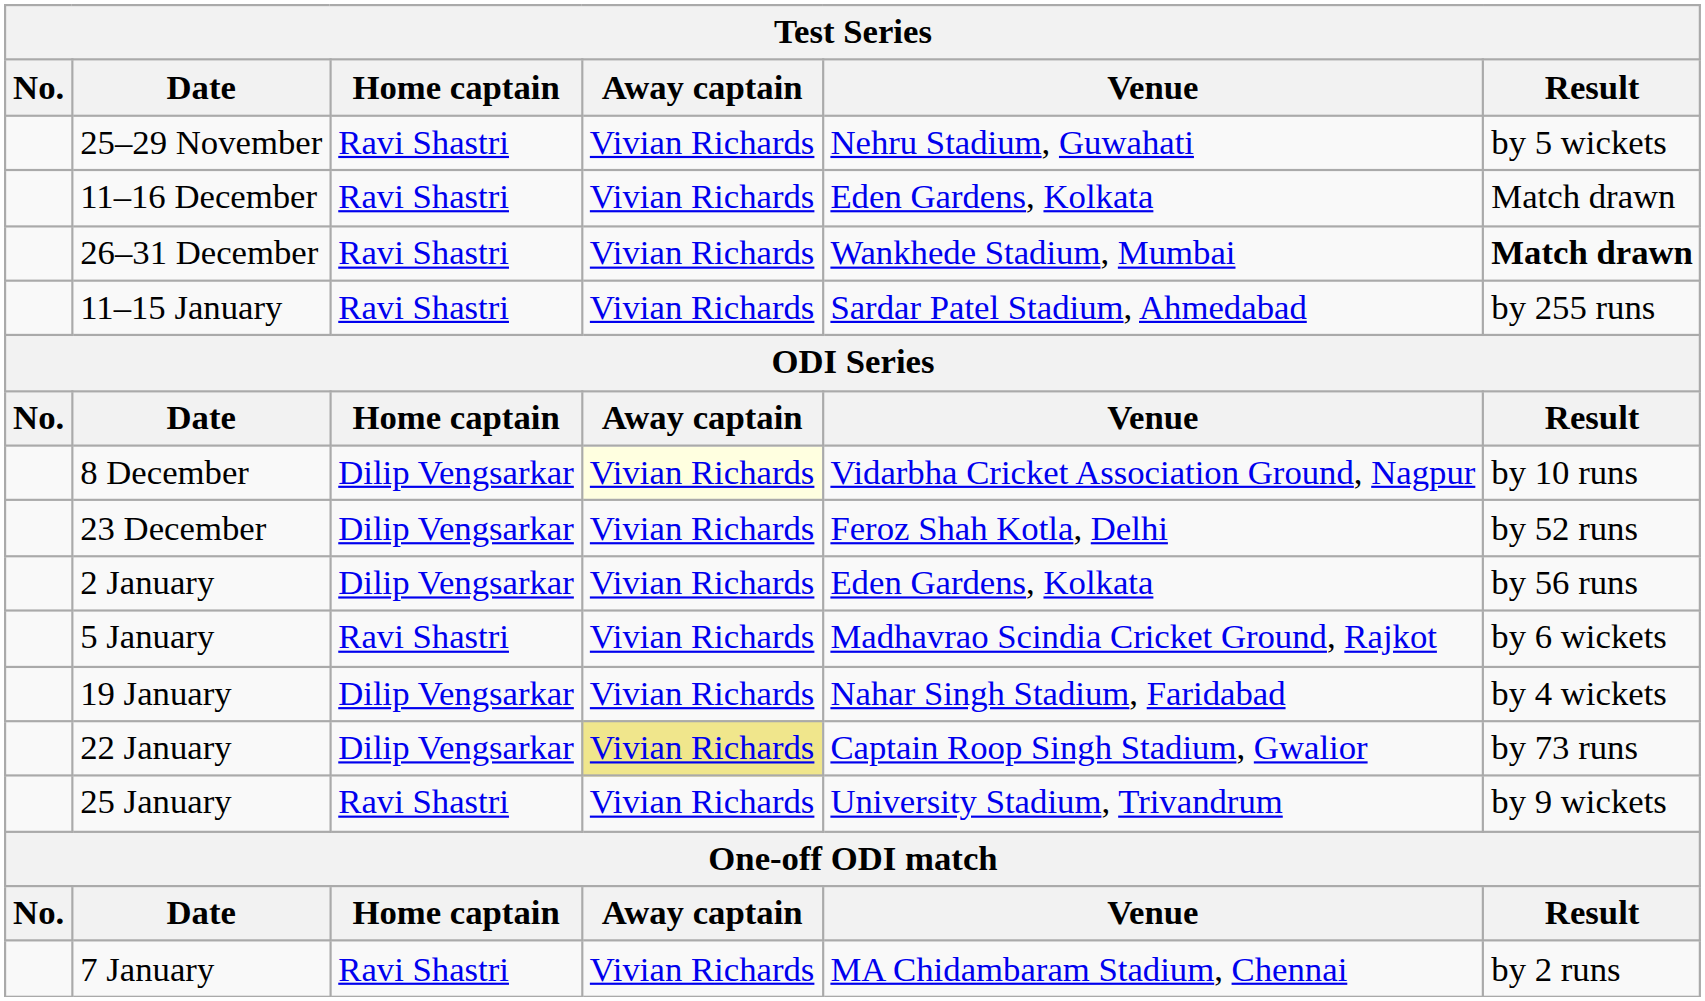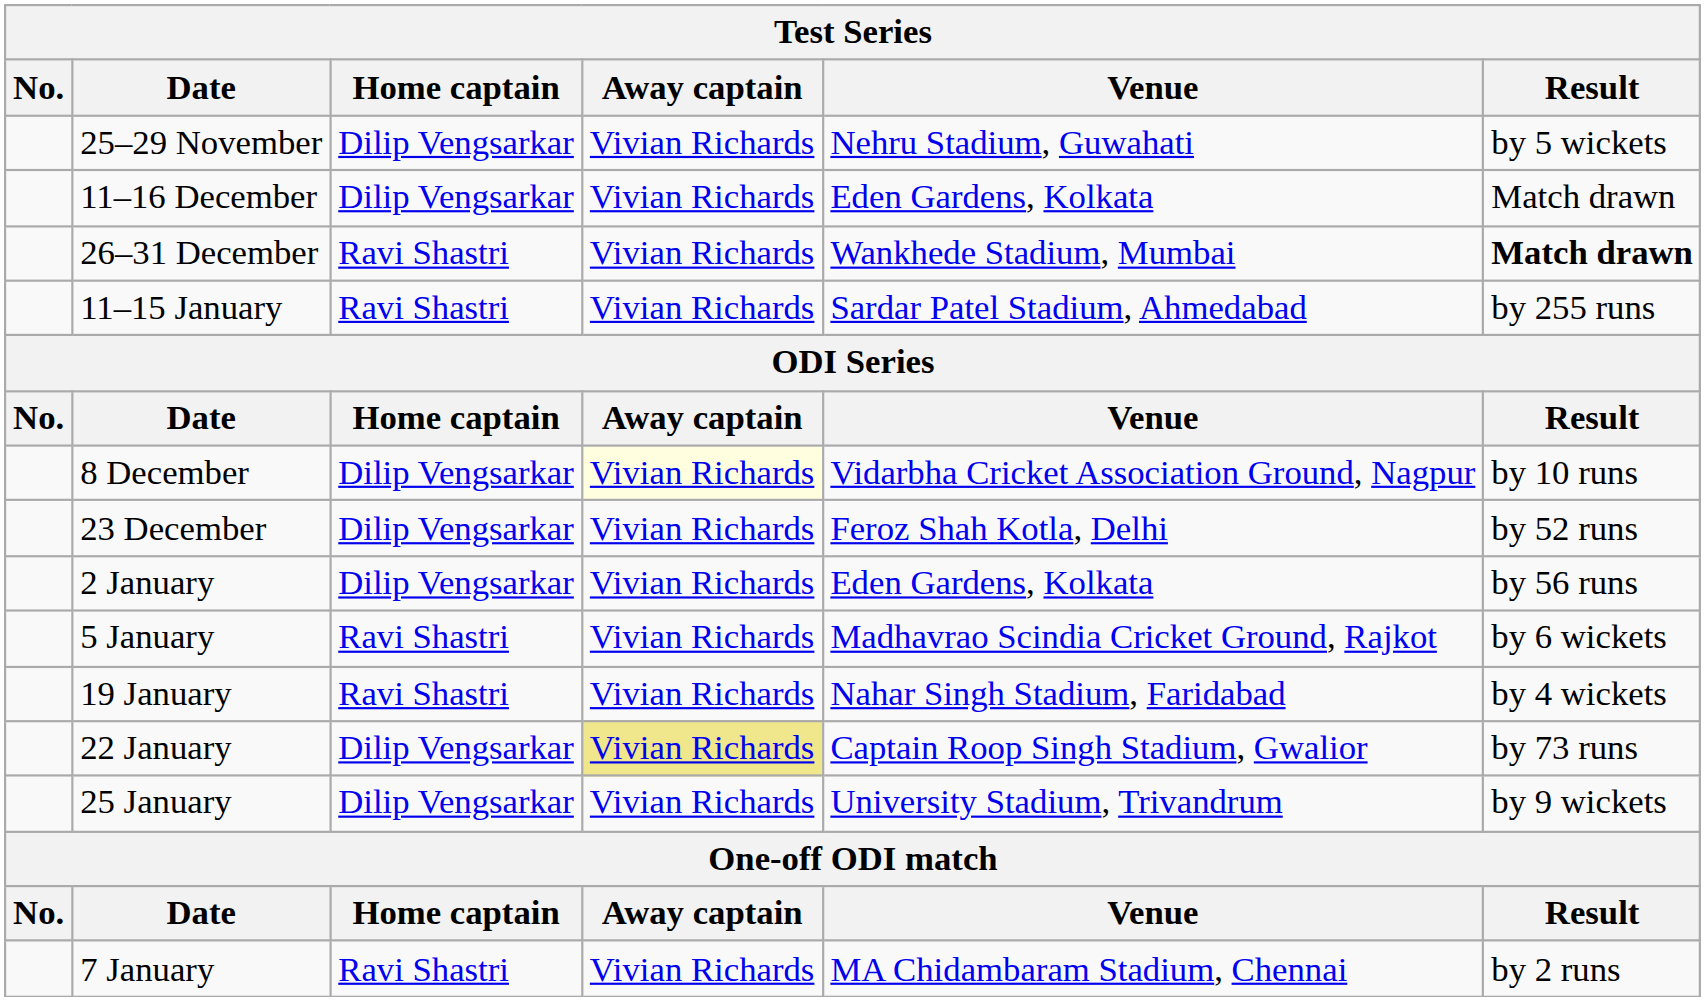 <table class="wikitable">
 <tr>
 <th colspan="9">Test Series</th>
 </tr>
 <tr>
 <th>No.</th>
 <th>Date</th>
 <th>Home captain</th>
 <th>Away captain</th>
 <th>Venue</th>
 <th>Result</th>
 </tr>
 <tr>
 <td></td>
 <td>25–29 November</td>
-<td><a href='#'>Ravi Shastri</a></td>
+<td><a href='#'>Dilip Vengsarkar</a></td>
 <td><a href='#'>Vivian Richards</a></td>
 <td><a href='#'>Nehru Stadium</a>, <a href='#'>Guwahati</a></td>
 <td> by 5 wickets</td>
 </tr>
 <tr>
 <td></td>
 <td>11–16 December</td>
-<td><a href='#'>Ravi Shastri</a></td>
+<td><a href='#'>Dilip Vengsarkar</a></td>
 <td><a href='#'>Vivian Richards</a></td>
 <td><a href='#'>Eden Gardens</a>, <a href='#'>Kolkata</a></td>
 <td>Match drawn</td>
 </tr>
 <tr>
 <td></td>
 <td>26–31 December</td>
 <td><a href='#'>Ravi Shastri</a></td>
 <td><a href='#'>Vivian Richards</a></td>
 <td><a href='#'>Wankhede Stadium</a>, <a href='#'>Mumbai</a></td>
 <td><strong>Match drawn</strong></td>
 </tr>
 <tr>
 <td></td>
 <td>11–15 January</td>
 <td><a href='#'>Ravi Shastri</a></td>
 <td><a href='#'>Vivian Richards</a></td>
 <td><a href='#'>Sardar Patel Stadium</a>, <a href='#'>Ahmedabad</a></td>
 <td> by 255 runs</td>
 </tr>
 <tr>
 <th colspan="9">ODI Series</th>
 </tr>
 <tr>
 <th>No.</th>
 <th>Date</th>
 <th>Home captain</th>
 <th>Away captain</th>
 <th>Venue</th>
 <th>Result</th>
 </tr>
 <tr>
 <td></td>
 <td>8 December</td>
 <td><a href='#'>Dilip Vengsarkar</a></td>
 <td style="background: lightyellow;"><a href='#'>Vivian Richards</a></td>
 <td><a href='#'>Vidarbha Cricket Association Ground</a>, <a href='#'>Nagpur</a></td>
 <td> by 10 runs</td>
 </tr>
 <tr>
 <td></td>
 <td>23 December</td>
 <td><a href='#'>Dilip Vengsarkar</a></td>
 <td><a href='#'>Vivian Richards</a></td>
 <td><a href='#'>Feroz Shah Kotla</a>, <a href='#'>Delhi</a></td>
 <td> by 52 runs</td>
 </tr>
 <tr>
 <td></td>
 <td>2 January</td>
 <td><a href='#'>Dilip Vengsarkar</a></td>
 <td><a href='#'>Vivian Richards</a></td>
 <td><a href='#'>Eden Gardens</a>, <a href='#'>Kolkata</a></td>
 <td> by 56 runs</td>
 </tr>
 <tr>
 <td></td>
 <td>5 January</td>
 <td><a href='#'>Ravi Shastri</a></td>
 <td><a href='#'>Vivian Richards</a></td>
 <td><a href='#'>Madhavrao Scindia Cricket Ground</a>, <a href='#'>Rajkot</a></td>
 <td> by 6 wickets</td>
 </tr>
 <tr>
 <td></td>
 <td>19 January</td>
-<td><a href='#'>Dilip Vengsarkar</a></td>
+<td><a href='#'>Ravi Shastri</a></td>
 <td><a href='#'>Vivian Richards</a></td>
 <td><a href='#'>Nahar Singh Stadium</a>, <a href='#'>Faridabad</a></td>
 <td> by 4 wickets</td>
 </tr>
 <tr>
 <td></td>
 <td>22 January</td>
 <td><a href='#'>Dilip Vengsarkar</a></td>
 <td style="background: khaki;"><a href='#'>Vivian Richards</a></td>
 <td><a href='#'>Captain Roop Singh Stadium</a>, <a href='#'>Gwalior</a></td>
 <td> by 73 runs</td>
 </tr>
 <tr>
 <td></td>
 <td>25 January</td>
-<td><a href='#'>Ravi Shastri</a></td>
+<td><a href='#'>Dilip Vengsarkar</a></td>
 <td><a href='#'>Vivian Richards</a></td>
 <td><a href='#'>University Stadium</a>, <a href='#'>Trivandrum</a></td>
 <td> by 9 wickets</td>
 </tr>
 <tr>
 <th colspan="9">One-off ODI match</th>
 </tr>
 <tr>
 <th>No.</th>
 <th>Date</th>
 <th>Home captain</th>
 <th>Away captain</th>
 <th>Venue</th>
 <th>Result</th>
 </tr>
 <tr>
 <td></td>
 <td>7 January</td>
 <td><a href='#'>Ravi Shastri</a></td>
 <td><a href='#'>Vivian Richards</a></td>
 <td><a href='#'>MA Chidambaram Stadium</a>, <a href='#'>Chennai</a></td>
 <td> by 2 runs</td>
 </tr>
 </table>
